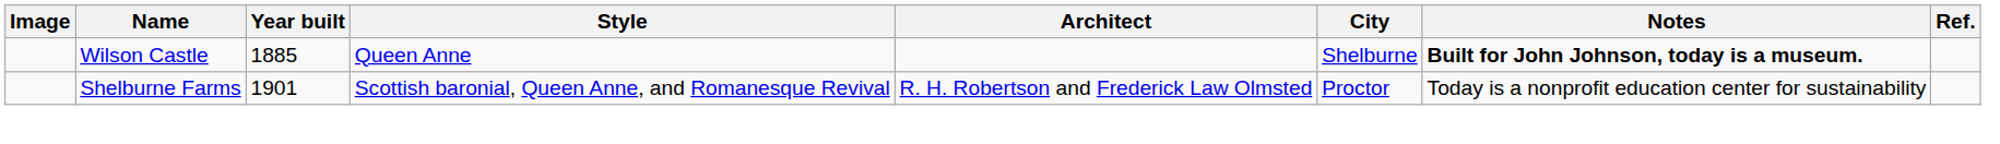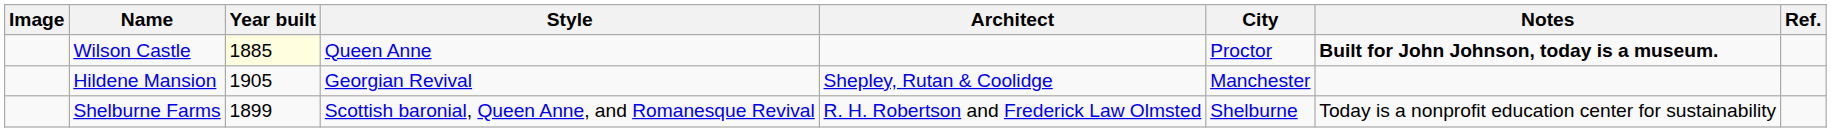 <table class="wikitable">
 <tr>
 <th>Image</th>
 <th>Name</th>
 <th>Year built</th>
 <th>Style</th>
 <th>Architect</th>
 <th>City</th>
 <th>Notes</th>
 <th>Ref.</th>
 </tr>
 <tr>
 <td></td>
 <td><a href='#'>Wilson Castle</a></td>
-<td>1885</td>
+<td style="background: lightyellow;">1885</td>
 <td><a href='#'>Queen Anne</a></td>
 <td></td>
-<td><a href='#'>Shelburne</a></td>
+<td><a href='#'>Proctor</a></td>
 <td><strong>Built for John Johnson, today is a museum.</strong></td>
 <td></td>
 </tr>
 <tr>
 <td></td>
+<td><a href='#'>Hildene Mansion</a></td>
+<td>1905</td>
+<td><a href='#'>Georgian Revival</a></td>
+<td><a href='#'>Shepley, Rutan & Coolidge</a></td>
+<td><a href='#'>Manchester</a></td>
+<td></td>
+<td></td>
+</tr>
+<tr>
+<td></td>
 <td><a href='#'>Shelburne Farms</a></td>
-<td>1901</td>
+<td>1899</td>
 <td><a href='#'>Scottish baronial</a>, <a href='#'>Queen Anne</a>, and <a href='#'>Romanesque Revival</a></td>
 <td><a href='#'>R. H. Robertson</a> and <a href='#'>Frederick Law Olmsted</a></td>
-<td><a href='#'>Proctor</a></td>
+<td><a href='#'>Shelburne</a></td>
 <td>Today is a nonprofit education center for sustainability</td>
 <td></td>
 </tr>
 </table>
